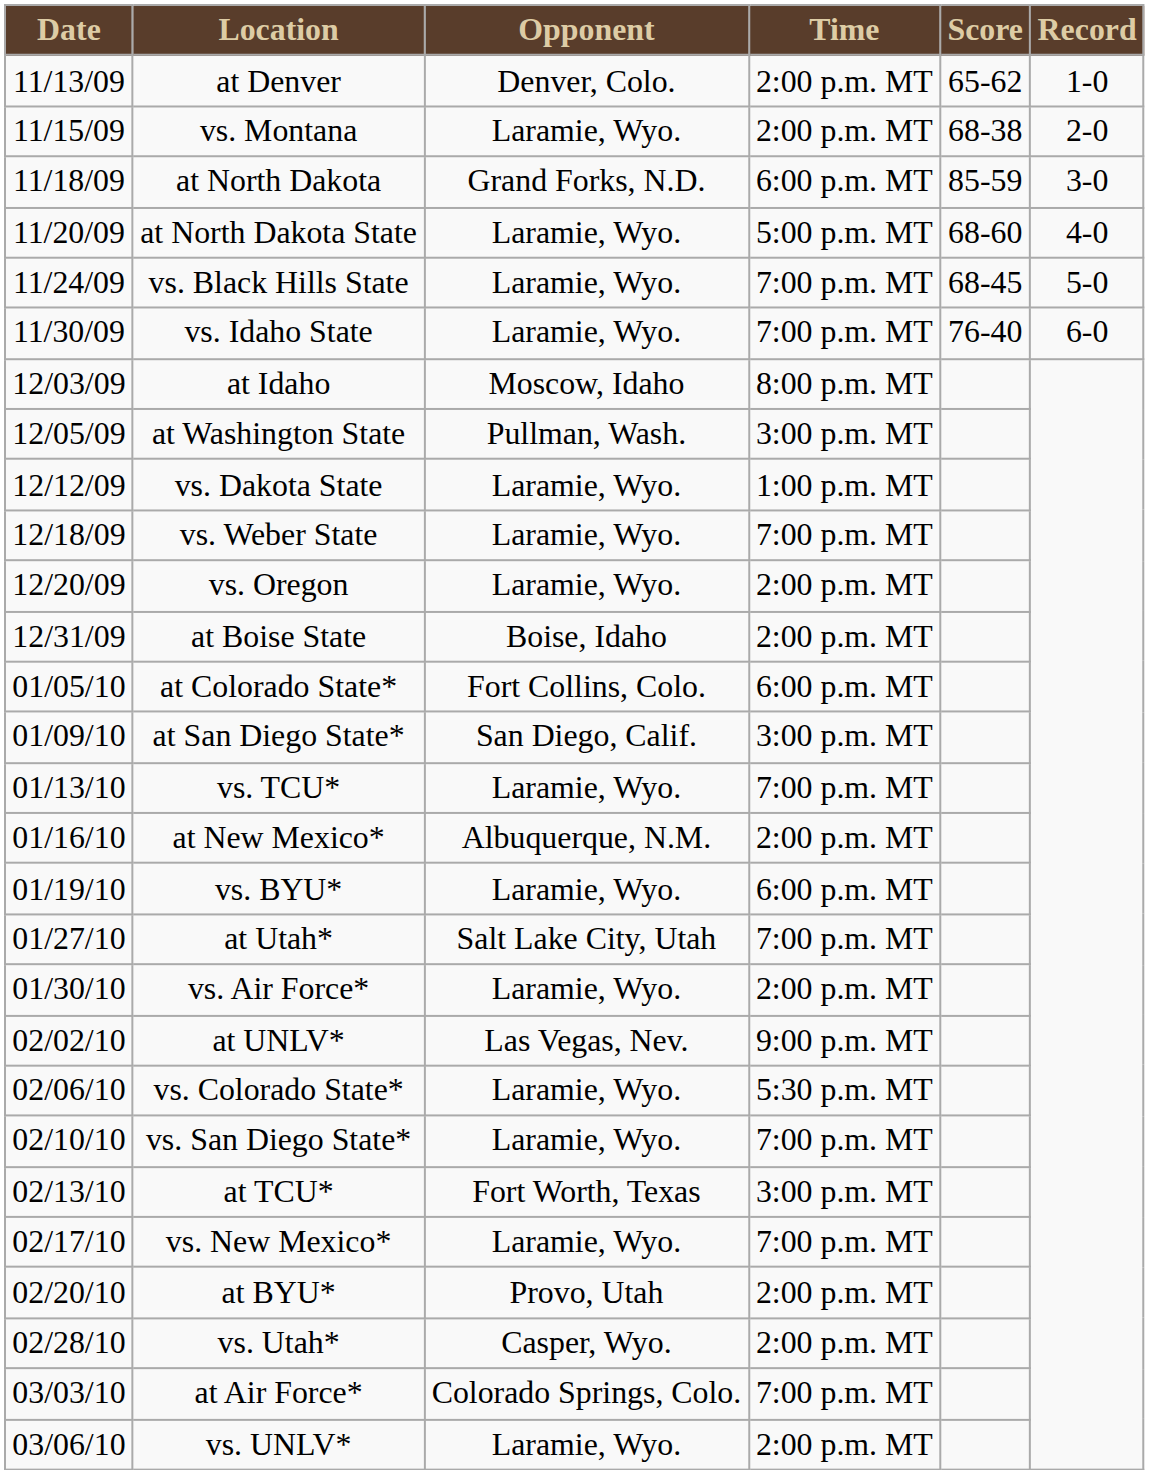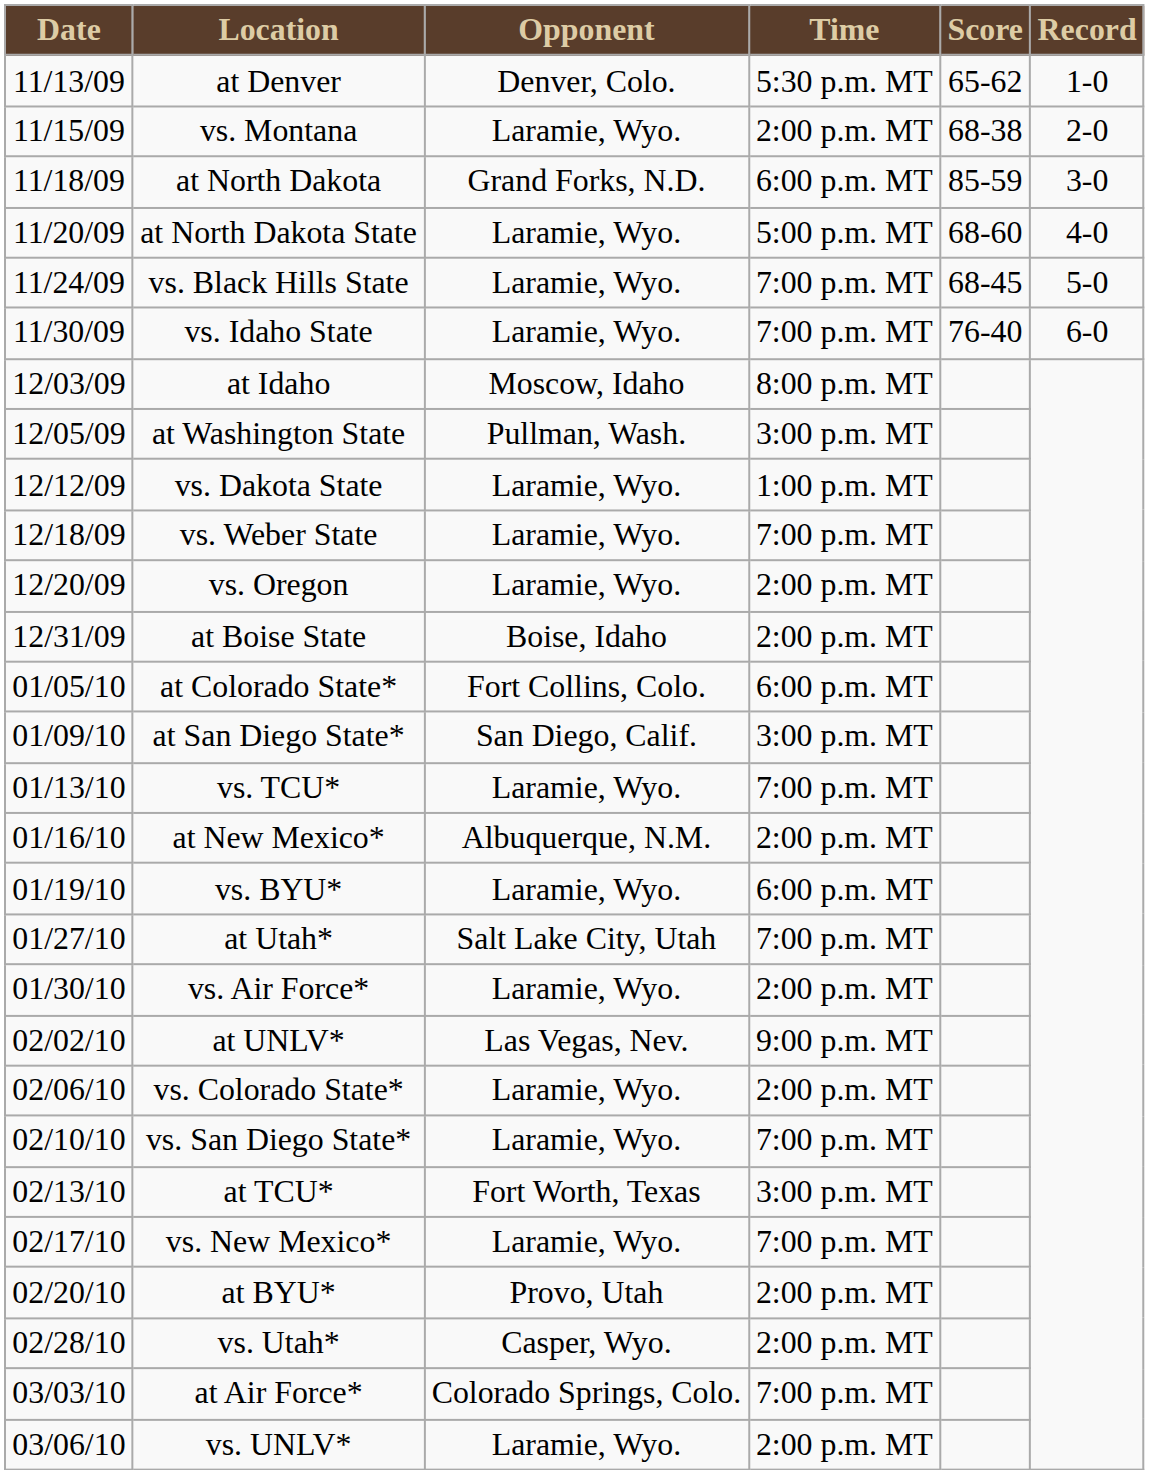 <table class="wikitable" style="text-align:center">
 <tr>
 <th style="background:#593d2b; color:#ddcca5;">Date</th>
 <th style="background:#593d2b; color:#ddcca5;">Location</th>
 <th style="background:#593d2b; color:#ddcca5;">Opponent</th>
 <th style="background:#593d2b; color:#ddcca5;">Time</th>
 <th style="background:#593d2b; color:#ddcca5;">Score</th>
 <th style="background:#593d2b; color:#ddcca5;">Record</th>
 </tr>
 <tr>
 <td>11/13/09</td>
 <td>at Denver</td>
 <td>Denver, Colo.</td>
-<td>2:00 p.m. MT</td>
+<td>5:30 p.m. MT</td>
 <td>65-62</td>
 <td>1-0</td>
 </tr>
 <tr>
 <td>11/15/09</td>
 <td>vs. Montana</td>
 <td>Laramie, Wyo.</td>
 <td>2:00 p.m. MT</td>
 <td>68-38</td>
 <td>2-0</td>
 </tr>
 <tr>
 <td>11/18/09</td>
 <td>at North Dakota</td>
 <td>Grand Forks, N.D.</td>
 <td>6:00 p.m. MT</td>
 <td>85-59</td>
 <td>3-0</td>
 </tr>
 <tr>
 <td>11/20/09</td>
 <td>at North Dakota State</td>
 <td>Laramie, Wyo.</td>
 <td>5:00 p.m. MT</td>
 <td>68-60</td>
 <td>4-0</td>
 </tr>
 <tr>
 <td>11/24/09</td>
 <td>vs. Black Hills State</td>
 <td>Laramie, Wyo.</td>
 <td>7:00 p.m. MT</td>
 <td>68-45</td>
 <td>5-0</td>
 </tr>
 <tr>
 <td>11/30/09</td>
 <td>vs. Idaho State</td>
 <td>Laramie, Wyo.</td>
 <td>7:00 p.m. MT</td>
 <td>76-40</td>
 <td>6-0</td>
 </tr>
 <tr>
 <td>12/03/09</td>
 <td>at Idaho</td>
 <td>Moscow, Idaho</td>
 <td>8:00 p.m. MT</td>
 <td></td>
 </tr>
 <tr>
 <td>12/05/09</td>
 <td>at Washington State</td>
 <td>Pullman, Wash.</td>
 <td>3:00 p.m. MT</td>
 <td></td>
 </tr>
 <tr>
 <td>12/12/09</td>
 <td>vs. Dakota State</td>
 <td>Laramie, Wyo.</td>
 <td>1:00 p.m. MT</td>
 <td></td>
 </tr>
 <tr>
 <td>12/18/09</td>
 <td>vs. Weber State</td>
 <td>Laramie, Wyo.</td>
 <td>7:00 p.m. MT</td>
 <td></td>
 </tr>
 <tr>
 <td>12/20/09</td>
 <td>vs. Oregon</td>
 <td>Laramie, Wyo.</td>
 <td>2:00 p.m. MT</td>
 <td></td>
 </tr>
 <tr>
 <td>12/31/09</td>
 <td>at Boise State</td>
 <td>Boise, Idaho</td>
 <td>2:00 p.m. MT</td>
 <td></td>
 </tr>
 <tr>
 <td>01/05/10</td>
 <td>at Colorado State*</td>
 <td>Fort Collins, Colo.</td>
 <td>6:00 p.m. MT</td>
 <td></td>
 </tr>
 <tr>
 <td>01/09/10</td>
 <td>at San Diego State*</td>
 <td>San Diego, Calif.</td>
 <td>3:00 p.m. MT</td>
 <td></td>
 </tr>
 <tr>
 <td>01/13/10</td>
 <td>vs. TCU*</td>
 <td>Laramie, Wyo.</td>
 <td>7:00 p.m. MT</td>
 <td></td>
 </tr>
 <tr>
 <td>01/16/10</td>
 <td>at New Mexico*</td>
 <td>Albuquerque, N.M.</td>
 <td>2:00 p.m. MT</td>
 <td></td>
 </tr>
 <tr>
 <td>01/19/10</td>
 <td>vs. BYU*</td>
 <td>Laramie, Wyo.</td>
 <td>6:00 p.m. MT</td>
 <td></td>
 </tr>
 <tr>
 <td>01/27/10</td>
 <td>at Utah*</td>
 <td>Salt Lake City, Utah</td>
 <td>7:00 p.m. MT</td>
 <td></td>
 </tr>
 <tr>
 <td>01/30/10</td>
 <td>vs. Air Force*</td>
 <td>Laramie, Wyo.</td>
 <td>2:00 p.m. MT</td>
 <td></td>
 </tr>
 <tr>
 <td>02/02/10</td>
 <td>at UNLV*</td>
 <td>Las Vegas, Nev.</td>
 <td>9:00 p.m. MT</td>
 <td></td>
 </tr>
 <tr>
 <td>02/06/10</td>
 <td>vs. Colorado State*</td>
 <td>Laramie, Wyo.</td>
-<td>5:30 p.m. MT</td>
+<td>2:00 p.m. MT</td>
 <td></td>
 </tr>
 <tr>
 <td>02/10/10</td>
 <td>vs. San Diego State*</td>
 <td>Laramie, Wyo.</td>
 <td>7:00 p.m. MT</td>
 <td></td>
 </tr>
 <tr>
 <td>02/13/10</td>
 <td>at TCU*</td>
 <td>Fort Worth, Texas</td>
 <td>3:00 p.m. MT</td>
 <td></td>
 </tr>
 <tr>
 <td>02/17/10</td>
 <td>vs. New Mexico*</td>
 <td>Laramie, Wyo.</td>
 <td>7:00 p.m. MT</td>
 <td></td>
 </tr>
 <tr>
 <td>02/20/10</td>
 <td>at BYU*</td>
 <td>Provo, Utah</td>
 <td>2:00 p.m. MT</td>
 <td></td>
 </tr>
 <tr>
 <td>02/28/10</td>
 <td>vs. Utah*</td>
 <td>Casper, Wyo.</td>
 <td>2:00 p.m. MT</td>
 <td></td>
 </tr>
 <tr>
 <td>03/03/10</td>
 <td>at Air Force*</td>
 <td>Colorado Springs, Colo.</td>
 <td>7:00 p.m. MT</td>
 <td></td>
 </tr>
 <tr>
 <td>03/06/10</td>
 <td>vs. UNLV*</td>
 <td>Laramie, Wyo.</td>
 <td>2:00 p.m. MT</td>
 <td></td>
 </tr>
 </table>
